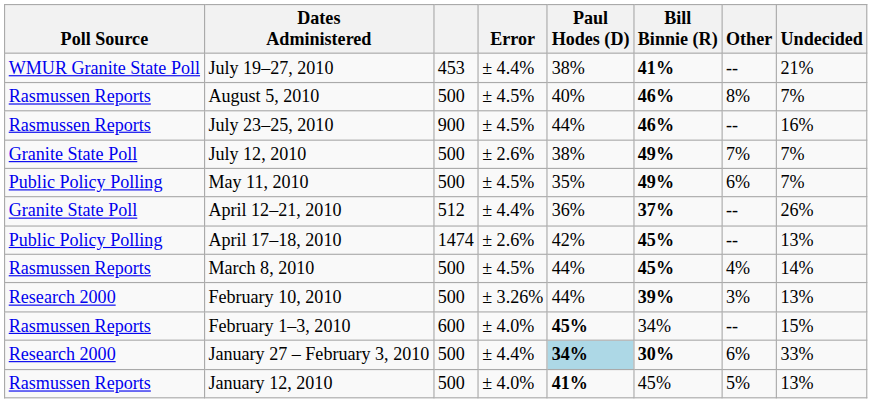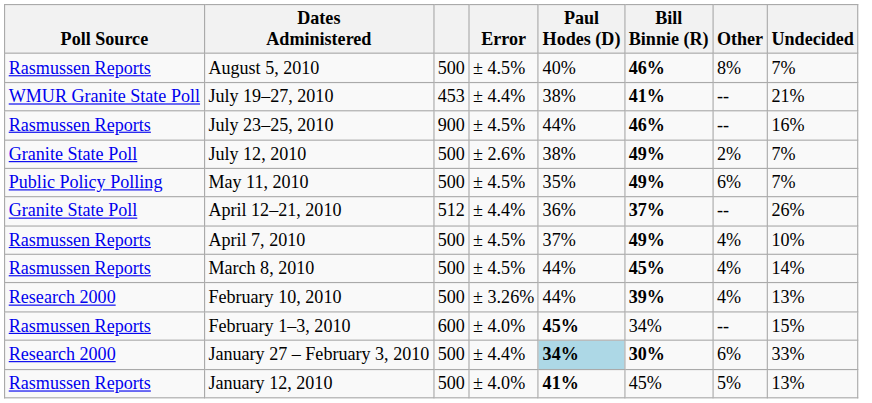 <table class="wikitable">
 <tr valign=bottom>
 <th>Poll Source</th>
 <th>Dates<br>Administered</th>
 <th></th>
 <th><br>Error</th>
 <th>Paul<br>Hodes (D)</th>
 <th>Bill<br>Binnie (R)</th>
 <th>Other</th>
 <th>Undecided</th>
 </tr>
 <tr>
+<td><a href='#'>Rasmussen Reports</a></td>
+<td>August 5, 2010</td>
+<td>500</td>
+<td>± 4.5%</td>
+<td>40%</td>
+<td><strong>46%</strong></td>
+<td>8%</td>
+<td>7%</td>
+</tr>
+<tr>
 <td><a href='#'>WMUR Granite State Poll</a></td>
 <td>July 19–27, 2010</td>
 <td>453</td>
 <td>± 4.4%</td>
 <td>38%</td>
 <td><strong>41%</strong></td>
 <td>--</td>
 <td>21%</td>
-</tr>
-<tr>
-<td><a href='#'>Rasmussen Reports</a></td>
-<td>August 5, 2010</td>
-<td>500</td>
-<td>± 4.5%</td>
-<td>40%</td>
-<td><strong>46%</strong></td>
-<td>8%</td>
-<td>7%</td>
 </tr>
 <tr>
 <td><a href='#'>Rasmussen Reports</a></td>
 <td>July 23–25, 2010</td>
 <td>900</td>
 <td>± 4.5%</td>
 <td>44%</td>
 <td><strong>46%</strong></td>
 <td>--</td>
 <td>16%</td>
 </tr>
 <tr>
 <td><a href='#'>Granite State Poll</a></td>
 <td>July 12, 2010</td>
 <td>500</td>
 <td>± 2.6%</td>
 <td>38%</td>
 <td><strong>49%</strong></td>
-<td>7%</td>
+<td>2%</td>
 <td>7%</td>
 </tr>
 <tr>
 <td><a href='#'>Public Policy Polling</a></td>
 <td>May 11, 2010</td>
 <td>500</td>
 <td>± 4.5%</td>
 <td>35%</td>
 <td><strong>49%</strong></td>
 <td>6%</td>
 <td>7%</td>
 </tr>
 <tr>
 <td><a href='#'>Granite State Poll</a></td>
 <td>April 12–21, 2010</td>
 <td>512</td>
 <td>± 4.4%</td>
 <td>36%</td>
 <td><strong>37%</strong></td>
 <td>--</td>
 <td>26%</td>
 </tr>
 <tr>
-<td><a href='#'>Public Policy Polling</a></td>
-<td>April 17–18, 2010</td>
-<td>1474</td>
-<td>± 2.6%</td>
-<td>42%</td>
-<td><strong>45%</strong></td>
-<td>--</td>
-<td>13%</td>
+<td><a href='#'>Rasmussen Reports</a></td>
+<td>April 7, 2010</td>
+<td>500</td>
+<td>± 4.5%</td>
+<td>37%</td>
+<td><strong>49%</strong></td>
+<td>4%</td>
+<td>10%</td>
 </tr>
 <tr>
 <td><a href='#'>Rasmussen Reports</a></td>
 <td>March 8, 2010</td>
 <td>500</td>
 <td>± 4.5%</td>
 <td>44%</td>
 <td><strong>45%</strong></td>
 <td>4%</td>
 <td>14%</td>
 </tr>
 <tr>
 <td><a href='#'>Research 2000</a></td>
 <td>February 10, 2010</td>
 <td>500</td>
 <td>± 3.26%</td>
 <td>44%</td>
 <td><strong>39%</strong></td>
-<td>3%</td>
+<td>4%</td>
 <td>13%</td>
 </tr>
 <tr>
 <td><a href='#'>Rasmussen Reports</a></td>
 <td>February 1–3, 2010</td>
 <td>600</td>
 <td>± 4.0%</td>
 <td><strong>45%</strong></td>
 <td>34%</td>
 <td>--</td>
 <td>15%</td>
 </tr>
 <tr>
 <td><a href='#'>Research 2000</a></td>
 <td>January 27 – February 3, 2010</td>
 <td>500</td>
 <td>± 4.4%</td>
 <td style="background: lightblue;"><strong>34%</strong></td>
 <td><strong>30%</strong></td>
 <td>6%</td>
 <td>33%</td>
 </tr>
 <tr>
 <td><a href='#'>Rasmussen Reports</a></td>
 <td>January 12, 2010</td>
 <td>500</td>
 <td>± 4.0%</td>
 <td><strong>41%</strong></td>
 <td>45%</td>
 <td>5%</td>
 <td>13%</td>
 </tr>
 </table>
